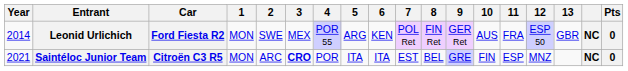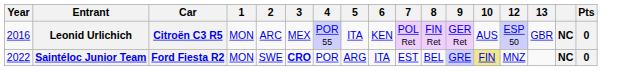 <table class="wikitable" border="1" style="text-align:center; font-size:90%;">
 <tr>
 <th>Year</th>
 <th>Entrant</th>
 <th>Car</th>
 <th>1</th>
 <th>2</th>
 <th>3</th>
 <th>4</th>
 <th>5</th>
 <th>6</th>
 <th>7</th>
 <th>8</th>
 <th>9</th>
 <th>10</th>
-<th>11</th>
 <th>12</th>
 <th>13</th>
 <th></th>
 <th>Pts</th>
 </tr>
 <tr>
-<td><a href='#'>2014</a></td>
+<td><a href='#'>2016</a></td>
 <th>Leonid Urlichich</th>
-<th><a href='#'>Ford Fiesta R2</a></th>
+<th><a href='#'>Citroën C3 R5</a></th>
 <td><a href='#'>MON</a></td>
-<td><a href='#'>SWE</a></td>
+<td><a href='#'>ARC</a></td>
 <td><a href='#'>MEX</a></td>
 <td style="background:#CFCFFF;"><a href='#'>POR</a><br><small>55</small></td>
-<td><a href='#'>ARG</a></td>
+<td><a href='#'>ITA</a></td>
 <td><a href='#'>KEN</a></td>
 <td style="background:#EFCFFF;"><a href='#'>POL</a><br><small>Ret</small></td>
 <td style="background:#EFCFFF;"><a href='#'>FIN</a><br><small>Ret</small></td>
 <td style="background:#EFCFFF;"><a href='#'>GER</a><br><small>Ret</small></td>
 <td><a href='#'>AUS</a></td>
-<td><a href='#'>FRA</a></td>
 <td style="background:#CFCFFF;"><a href='#'>ESP</a><br><small>50</small></td>
 <td><a href='#'>GBR</a></td>
 <th>NC</th>
 <th>0</th>
 </tr>
 <tr>
-<td><a href='#'>2021</a></td>
+<td><a href='#'>2022</a></td>
 <th><a href='#'>Saintéloc Junior Team</a></th>
-<th><a href='#'>Citroën C3 R5</a></th>
+<th><a href='#'>Ford Fiesta R2</a></th>
 <td><a href='#'>MON</a></td>
-<td><a href='#'>ARC</a></td>
+<td><a href='#'>SWE</a></td>
 <td><strong><a href='#'>CRO</a></strong></td>
 <td><a href='#'>POR</a></td>
-<td><a href='#'>ITA</a></td>
+<td><a href='#'>ARG</a></td>
 <td><a href='#'>ITA</a></td>
 <td><a href='#'>EST</a></td>
 <td><a href='#'>BEL</a></td>
 <td style="background:#CFCFFF;"><a href='#'>GRE</a><br></td>
-<td><a href='#'>FIN</a></td>
-<td><a href='#'>ESP</a></td>
+<td style="background: khaki;"><a href='#'>FIN</a></td>
 <td><a href='#'>MNZ</a></td>
 <td></td>
 <th>NC</th>
 <th>0</th>
 </tr>
 </table>
